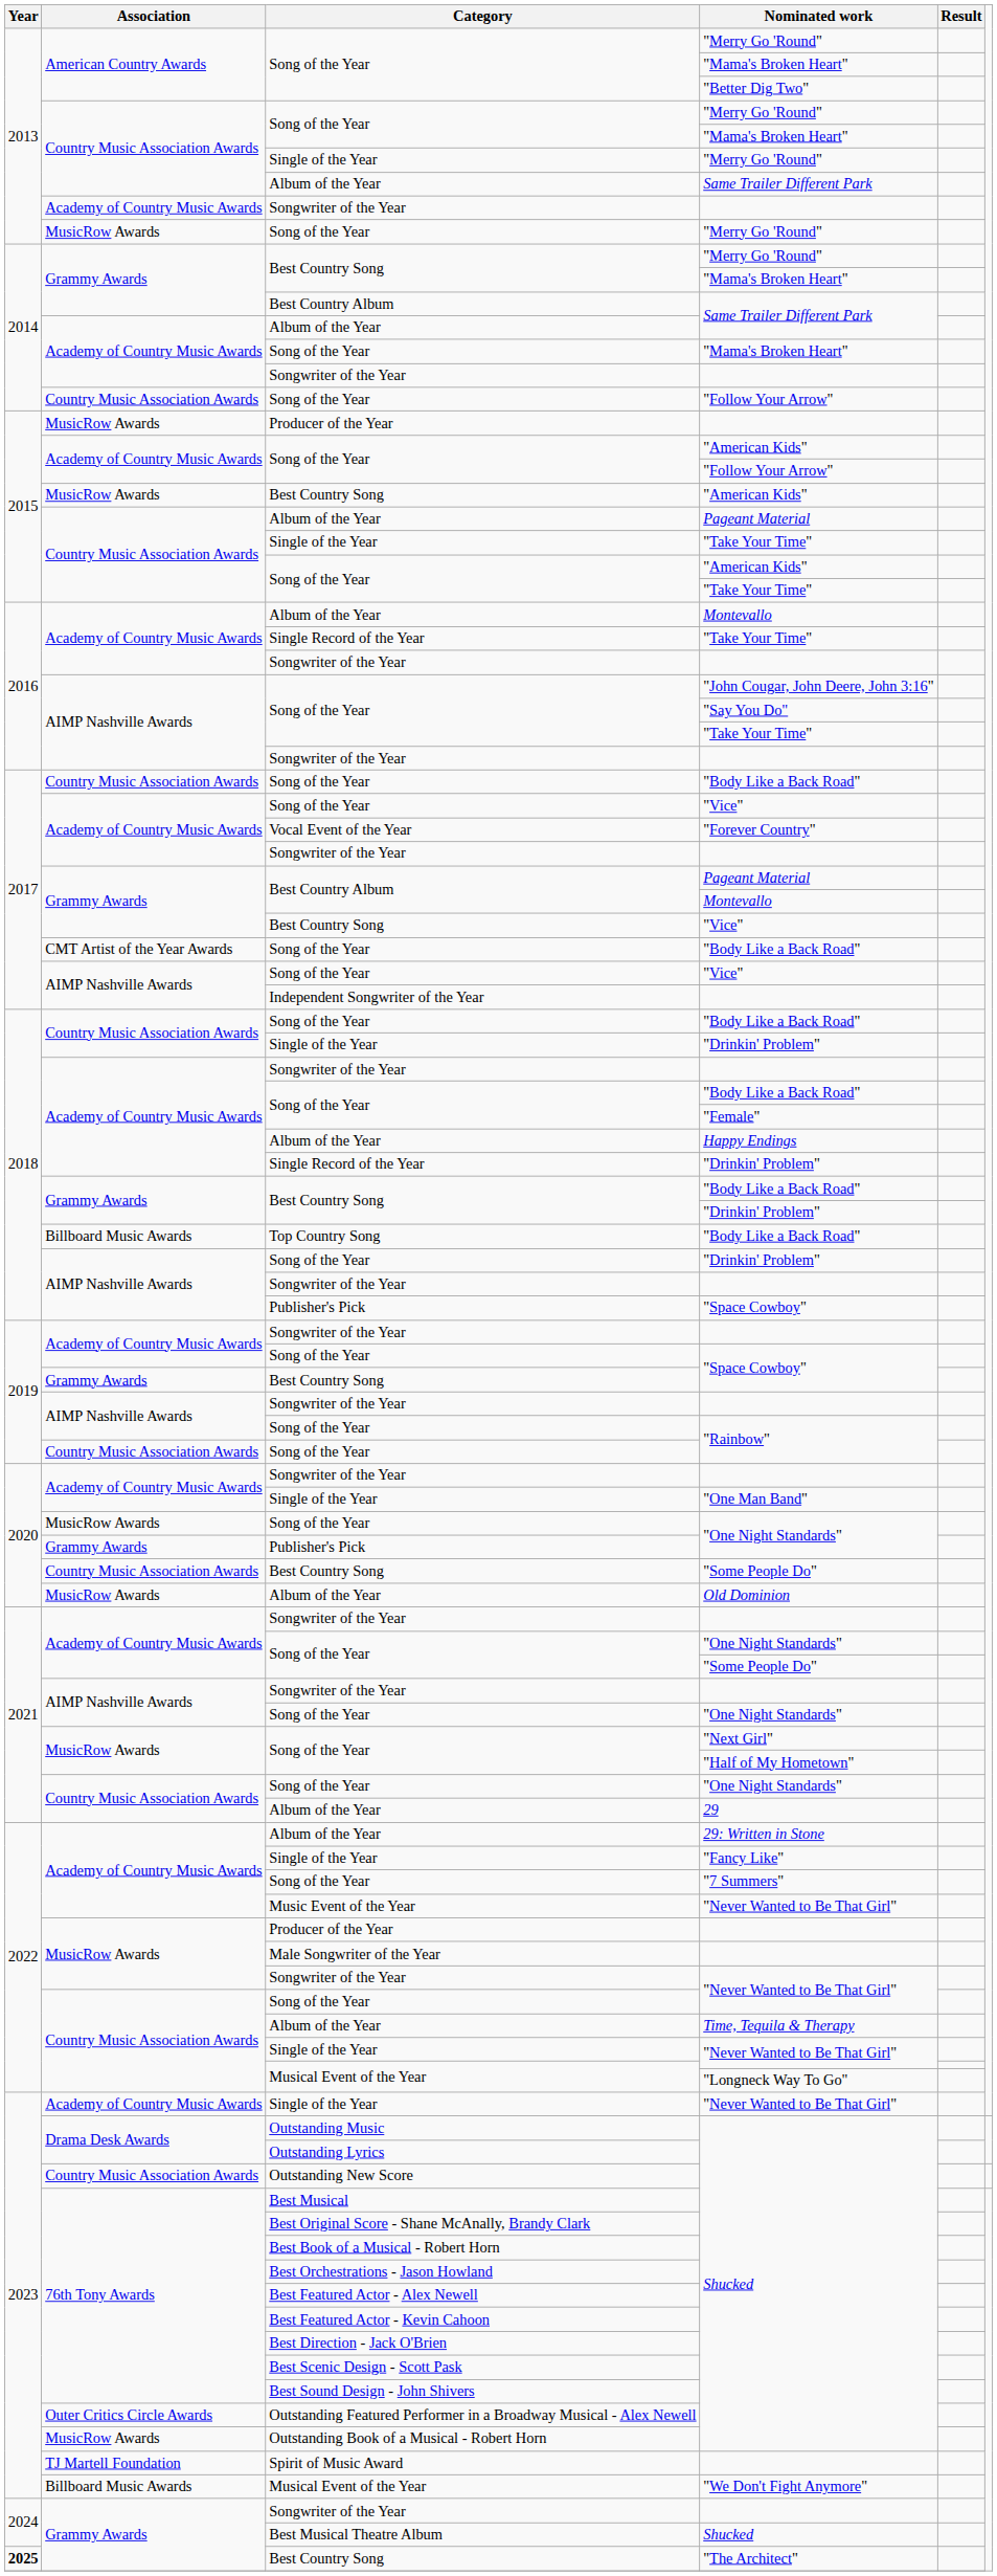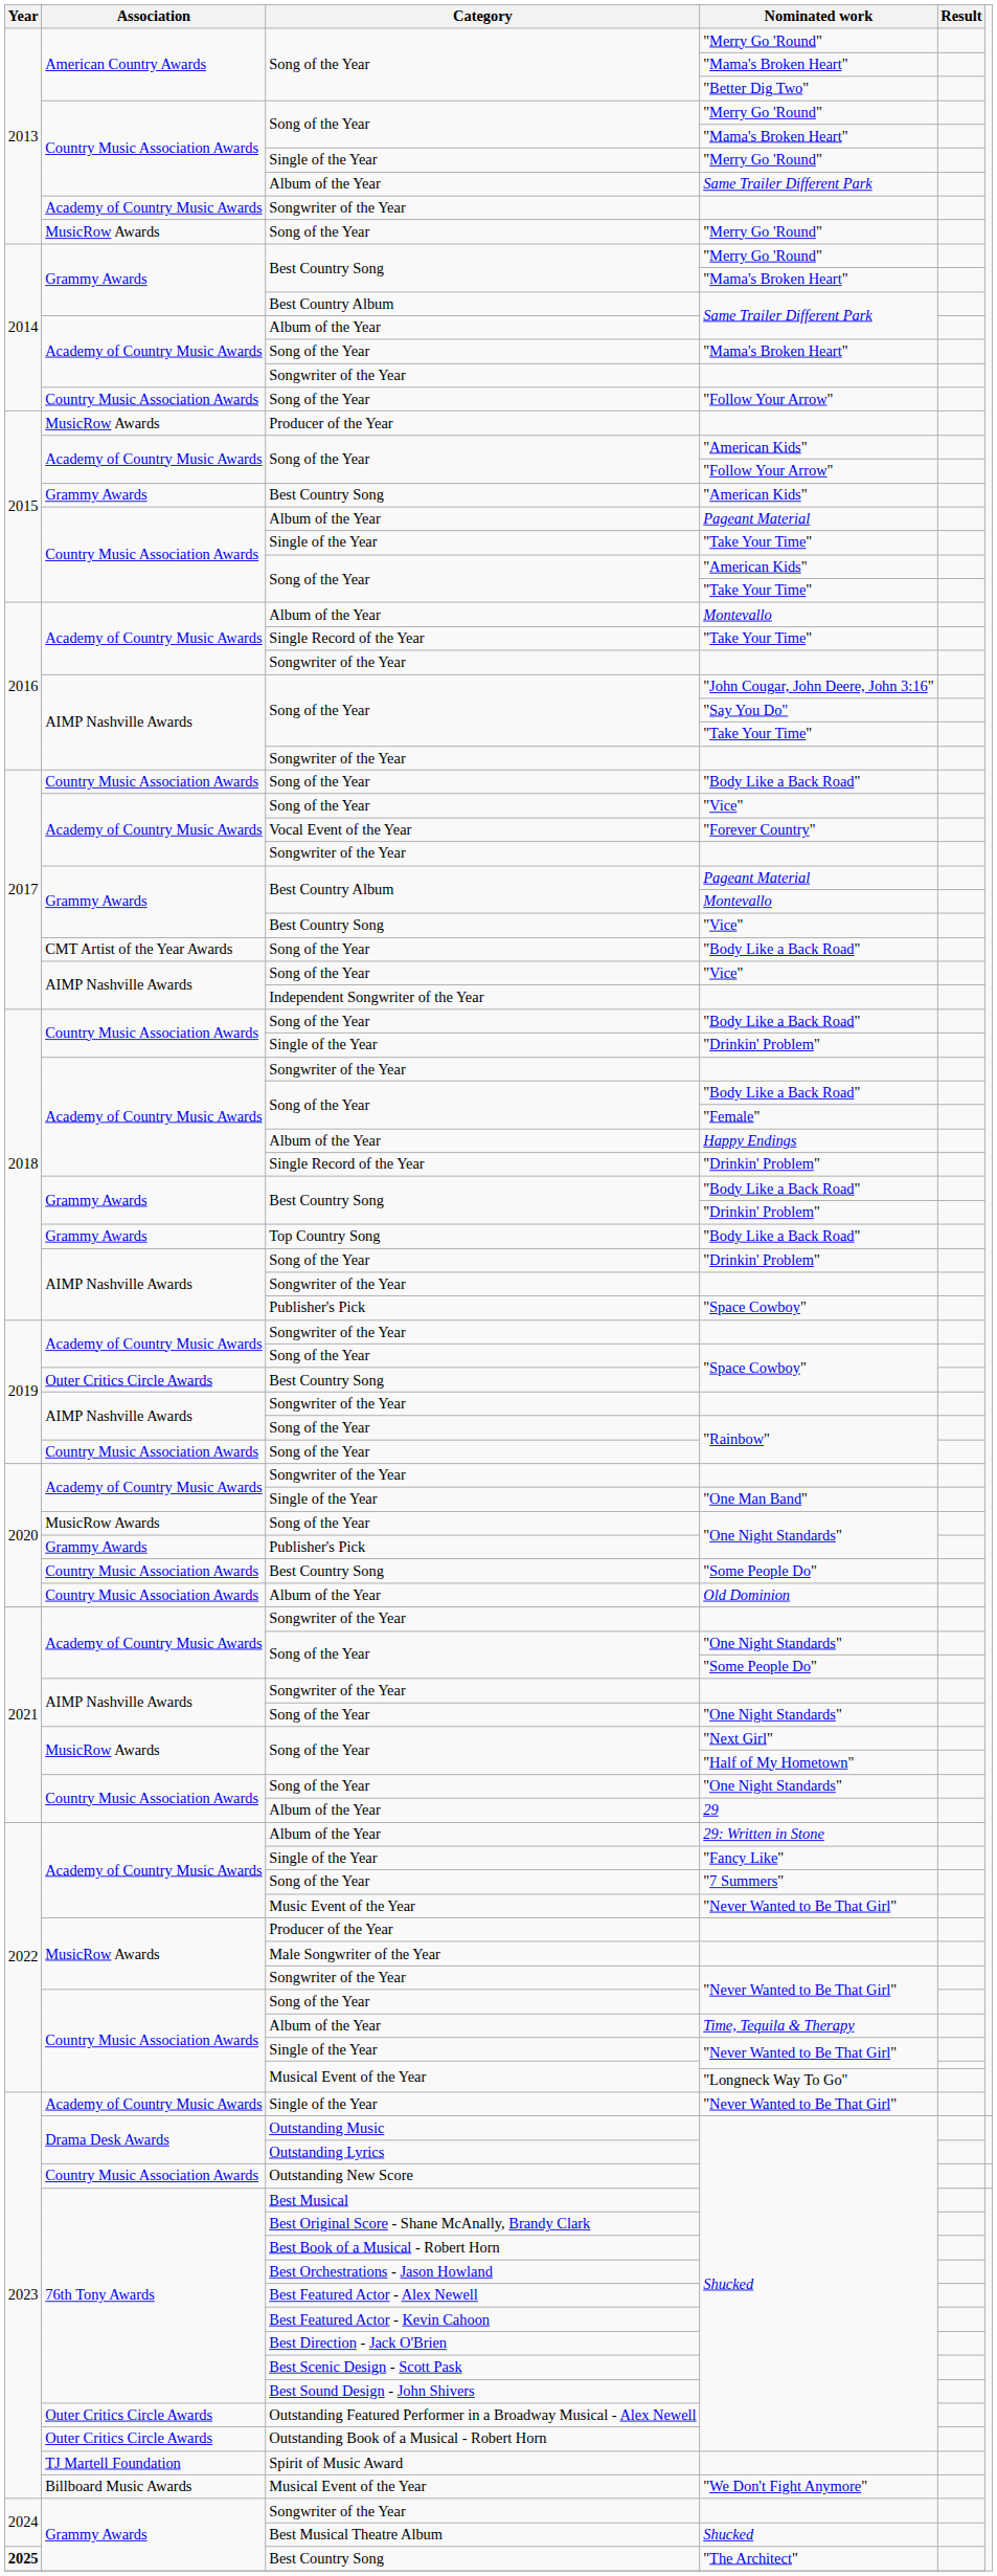 <table class="wikitable">
 <tr>
 <th>Year</th>
 <th>Association</th>
 <th>Category</th>
 <th>Nominated work</th>
 <th>Result</th>
 </tr>
 <tr>
 <td rowspan="9">2013</td>
 <td rowspan="3"><a href='#'>American Country Awards</a></td>
 <td rowspan="3">Song of the Year</td>
 <td>"<a href='#'>Merry Go 'Round</a>"</td>
 <td></td>
 </tr>
 <tr>
 <td>"<a href='#'>Mama's Broken Heart</a>"</td>
 <td></td>
 </tr>
 <tr>
 <td>"<a href='#'>Better Dig Two</a>"</td>
 <td></td>
 </tr>
 <tr>
 <td rowspan="4"><a href='#'>Country Music Association Awards</a></td>
 <td rowspan="2">Song of the Year</td>
 <td>"<a href='#'>Merry Go 'Round</a>"</td>
 <td></td>
 </tr>
 <tr>
 <td>"<a href='#'>Mama's Broken Heart</a>"</td>
 <td></td>
 </tr>
 <tr>
 <td>Single of the Year</td>
 <td>"<a href='#'>Merry Go 'Round</a>"</td>
 <td></td>
 </tr>
 <tr>
 <td>Album of the Year</td>
 <td><em><a href='#'>Same Trailer Different Park</a></em></td>
 <td></td>
 </tr>
 <tr>
 <td><a href='#'>Academy of Country Music Awards</a></td>
 <td>Songwriter of the Year</td>
 <td></td>
 <td></td>
 </tr>
 <tr>
 <td><a href='#'>MusicRow</a> Awards</td>
 <td>Song of the Year</td>
 <td>"<a href='#'>Merry Go 'Round</a>"</td>
 <td></td>
 </tr>
 <tr>
 <td rowspan="7">2014</td>
 <td rowspan="3"><a href='#'>Grammy Awards</a></td>
 <td rowspan="2">Best Country Song</td>
 <td>"<a href='#'>Merry Go 'Round</a>"</td>
 <td></td>
 </tr>
 <tr>
 <td>"<a href='#'>Mama's Broken Heart</a>"</td>
 <td></td>
 </tr>
 <tr>
 <td>Best Country Album</td>
 <td rowspan="2"><em><a href='#'>Same Trailer Different Park</a></em></td>
 <td></td>
 </tr>
 <tr>
 <td rowspan="3"><a href='#'>Academy of Country Music Awards</a></td>
 <td>Album of the Year</td>
 <td></td>
 </tr>
 <tr>
 <td>Song of the Year</td>
 <td>"<a href='#'>Mama's Broken Heart</a>"</td>
 <td></td>
 </tr>
 <tr>
 <td>Songwriter of the Year</td>
 <td></td>
 <td></td>
 </tr>
 <tr>
 <td><a href='#'>Country Music Association Awards</a></td>
 <td>Song of the Year</td>
 <td>"<a href='#'>Follow Your Arrow</a>"</td>
 <td></td>
 </tr>
 <tr>
 <td rowspan="8">2015</td>
 <td><a href='#'>MusicRow</a> Awards</td>
 <td>Producer of the Year</td>
 <td></td>
 <td></td>
 </tr>
 <tr>
 <td rowspan="2"><a href='#'>Academy of Country Music Awards</a></td>
 <td rowspan="2">Song of the Year</td>
 <td>"<a href='#'>American Kids</a>"</td>
 <td></td>
 </tr>
 <tr>
 <td>"<a href='#'>Follow Your Arrow</a>"</td>
 <td></td>
 </tr>
 <tr>
-<td><a href='#'>MusicRow</a> Awards</td>
+<td><a href='#'>Grammy Awards</a></td>
 <td>Best Country Song</td>
 <td>"<a href='#'>American Kids</a>"</td>
 <td></td>
 </tr>
 <tr>
 <td rowspan="4"><a href='#'>Country Music Association Awards</a></td>
 <td>Album of the Year</td>
 <td><em><a href='#'>Pageant Material</a></em></td>
 <td></td>
 </tr>
 <tr>
 <td>Single of the Year</td>
 <td>"<a href='#'>Take Your Time</a>"</td>
 <td></td>
 </tr>
 <tr>
 <td rowspan="2">Song of the Year</td>
 <td>"<a href='#'>American Kids</a>"</td>
 <td></td>
 </tr>
 <tr>
 <td>"<a href='#'>Take Your Time</a>"</td>
 <td></td>
 </tr>
 <tr>
 <td rowspan="7">2016</td>
 <td rowspan="3"><a href='#'>Academy of Country Music Awards</a></td>
 <td>Album of the Year</td>
 <td><em><a href='#'>Montevallo</a></em></td>
 <td></td>
 </tr>
 <tr>
 <td>Single Record of the Year</td>
 <td>"<a href='#'>Take Your Time</a>"</td>
 <td></td>
 </tr>
 <tr>
 <td>Songwriter of the Year</td>
 <td></td>
 <td></td>
 </tr>
 <tr>
 <td rowspan="4">AIMP Nashville Awards</td>
 <td rowspan="3">Song of the Year</td>
 <td>"<a href='#'>John Cougar, John Deere, John 3:16</a>"</td>
 <td></td>
 </tr>
 <tr>
 <td>"<a href='#'>Say You Do"</a></td>
 <td></td>
 </tr>
 <tr>
 <td>"<a href='#'>Take Your Time</a>"</td>
 <td></td>
 </tr>
 <tr>
 <td>Songwriter of the Year</td>
 <td></td>
 <td></td>
 </tr>
 <tr>
 <td rowspan="10">2017</td>
 <td><a href='#'>Country Music Association Awards</a></td>
 <td>Song of the Year</td>
 <td>"<a href='#'>Body Like a Back Road</a>"</td>
 <td></td>
 </tr>
 <tr>
 <td rowspan="3"><a href='#'>Academy of Country Music Awards</a></td>
 <td>Song of the Year</td>
 <td>"<a href='#'>Vice</a>"</td>
 <td></td>
 </tr>
 <tr>
 <td>Vocal Event of the Year</td>
 <td>"<a href='#'>Forever Country</a>"</td>
 <td></td>
 </tr>
 <tr>
 <td>Songwriter of the Year</td>
 <td></td>
 <td></td>
 </tr>
 <tr>
 <td rowspan="3"><a href='#'>Grammy Awards</a></td>
 <td rowspan="2">Best Country Album</td>
 <td><em><a href='#'>Pageant Material</a></em></td>
 <td></td>
 </tr>
 <tr>
 <td><em><a href='#'>Montevallo</a></em></td>
 <td></td>
 </tr>
 <tr>
 <td>Best Country Song</td>
 <td>"<a href='#'>Vice</a>"</td>
 <td></td>
 </tr>
 <tr>
 <td>CMT Artist of the Year Awards</td>
 <td>Song of the Year</td>
 <td>"<a href='#'>Body Like a Back Road</a>"</td>
 <td></td>
 </tr>
 <tr>
 <td rowspan="2">AIMP Nashville Awards</td>
 <td>Song of the Year</td>
 <td>"<a href='#'>Vice</a>"</td>
 <td></td>
 </tr>
 <tr>
 <td>Independent Songwriter of the Year</td>
 <td></td>
 <td></td>
 </tr>
 <tr>
 <td rowspan="13">2018</td>
 <td rowspan="2"><a href='#'>Country Music Association Awards</a></td>
 <td>Song of the Year</td>
 <td>"<a href='#'>Body Like a Back Road</a>"</td>
 <td></td>
 </tr>
 <tr>
 <td>Single of the Year</td>
 <td>"<a href='#'>Drinkin' Problem</a>"</td>
 <td></td>
 </tr>
 <tr>
 <td rowspan="5"><a href='#'>Academy of Country Music Awards</a></td>
 <td>Songwriter of the Year</td>
 <td></td>
 <td></td>
 </tr>
 <tr>
 <td rowspan="2">Song of the Year</td>
 <td>"<a href='#'>Body Like a Back Road</a>"</td>
 <td></td>
 </tr>
 <tr>
 <td>"<a href='#'>Female</a>"</td>
 <td></td>
 </tr>
 <tr>
 <td>Album of the Year</td>
 <td><em><a href='#'>Happy Endings</a></em></td>
 <td></td>
 </tr>
 <tr>
 <td>Single Record of the Year</td>
 <td>"<a href='#'>Drinkin' Problem</a>"</td>
 <td></td>
 </tr>
 <tr>
 <td rowspan="2"><a href='#'>Grammy Awards</a></td>
 <td rowspan="2">Best Country Song</td>
 <td>"<a href='#'>Body Like a Back Road</a>"</td>
 <td></td>
 </tr>
 <tr>
 <td>"<a href='#'>Drinkin' Problem</a>"</td>
 <td></td>
 </tr>
 <tr>
-<td>Billboard Music Awards</td>
+<td><a href='#'>Grammy Awards</a></td>
 <td>Top Country Song</td>
 <td>"<a href='#'>Body Like a Back Road</a>"</td>
 <td></td>
 </tr>
 <tr>
 <td rowspan="3">AIMP Nashville Awards</td>
 <td>Song of the Year</td>
 <td>"<a href='#'>Drinkin' Problem</a>"</td>
 <td></td>
 </tr>
 <tr>
 <td>Songwriter of the Year</td>
 <td></td>
 <td></td>
 </tr>
 <tr>
 <td>Publisher's Pick</td>
 <td>"<a href='#'>Space Cowboy</a>"</td>
 <td></td>
 </tr>
 <tr>
 <td rowspan="6">2019</td>
 <td rowspan="2"><a href='#'>Academy of Country Music Awards</a></td>
 <td>Songwriter of the Year</td>
 <td></td>
 <td></td>
 </tr>
 <tr>
 <td>Song of the Year</td>
 <td rowspan="2">"<a href='#'>Space Cowboy</a>"</td>
 <td></td>
 </tr>
 <tr>
-<td><a href='#'>Grammy Awards</a></td>
+<td><a href='#'>Outer Critics Circle Awards</a></td>
 <td>Best Country Song</td>
 <td></td>
 </tr>
 <tr>
 <td rowspan="2">AIMP Nashville Awards</td>
 <td>Songwriter of the Year</td>
 <td></td>
 <td></td>
 </tr>
 <tr>
 <td>Song of the Year</td>
 <td rowspan="2">"<a href='#'>Rainbow</a>"</td>
 <td></td>
 </tr>
 <tr>
 <td><a href='#'>Country Music Association Awards</a></td>
 <td>Song of the Year</td>
 <td></td>
 </tr>
 <tr>
 <td rowspan="6">2020</td>
 <td rowspan="2"><a href='#'>Academy of Country Music Awards</a></td>
 <td>Songwriter of the Year</td>
 <td></td>
 <td></td>
 </tr>
 <tr>
 <td>Single of the Year</td>
 <td>"<a href='#'>One Man Band</a>"</td>
 <td></td>
 </tr>
 <tr>
 <td>MusicRow Awards</td>
 <td>Song of the Year</td>
 <td rowspan="2">"<a href='#'>One Night Standards</a>"</td>
 <td></td>
 </tr>
 <tr>
 <td><a href='#'>Grammy Awards</a></td>
 <td>Publisher's Pick</td>
 <td></td>
 </tr>
 <tr>
 <td><a href='#'>Country Music Association Awards</a></td>
 <td>Best Country Song</td>
 <td>"<a href='#'>Some People Do</a>"</td>
 <td></td>
 </tr>
 <tr>
-<td><a href='#'>MusicRow</a> Awards</td>
+<td><a href='#'>Country Music Association Awards</a></td>
 <td>Album of the Year</td>
 <td><em><a href='#'>Old Dominion</a></em></td>
 <td></td>
 </tr>
 <tr>
 <td rowspan="9">2021</td>
 <td rowspan="3"><a href='#'>Academy of Country Music Awards</a></td>
 <td>Songwriter of the Year</td>
 <td></td>
 <td></td>
 </tr>
 <tr>
 <td rowspan="2">Song of the Year</td>
 <td>"<a href='#'>One Night Standards</a>"</td>
 <td></td>
 </tr>
 <tr>
 <td>"<a href='#'>Some People Do</a>"</td>
 <td></td>
 </tr>
 <tr>
 <td rowspan="2">AIMP Nashville Awards</td>
 <td>Songwriter of the Year</td>
 <td></td>
 <td></td>
 </tr>
 <tr>
 <td>Song of the Year</td>
 <td>"<a href='#'>One Night Standards</a>"</td>
 <td></td>
 </tr>
 <tr>
 <td rowspan="2"><a href='#'>MusicRow</a> Awards</td>
 <td rowspan="2">Song of the Year</td>
 <td>"<a href='#'>Next Girl</a>"</td>
 <td></td>
 </tr>
 <tr>
 <td>"<a href='#'>Half of My Hometown</a>"</td>
 <td></td>
 </tr>
 <tr>
 <td rowspan="2"><a href='#'>Country Music Association Awards</a></td>
 <td>Song of the Year</td>
 <td>"<a href='#'>One Night Standards</a>"</td>
 <td></td>
 </tr>
 <tr>
 <td>Album of the Year</td>
 <td><em><a href='#'>29</a></em></td>
 <td></td>
 </tr>
 <tr>
 <td rowspan="12">2022</td>
 <td rowspan="4"><a href='#'>Academy of Country Music Awards</a></td>
 <td>Album of the Year</td>
 <td><em><a href='#'>29: Written in Stone</a></em></td>
 <td></td>
 </tr>
 <tr>
 <td>Single of the Year</td>
 <td>"<a href='#'>Fancy Like</a>"</td>
 <td></td>
 </tr>
 <tr>
 <td>Song of the Year</td>
 <td>"<a href='#'>7 Summers</a>"</td>
 <td></td>
 </tr>
 <tr>
 <td>Music Event of the Year</td>
 <td>"<a href='#'>Never Wanted to Be That Girl</a>"</td>
 <td></td>
 </tr>
 <tr>
 <td rowspan="3"><a href='#'>MusicRow</a> Awards</td>
 <td>Producer of the Year</td>
 <td></td>
 <td></td>
 </tr>
 <tr>
 <td>Male Songwriter of the Year</td>
 <td></td>
 <td></td>
 </tr>
 <tr>
 <td>Songwriter of the Year</td>
 <td rowspan="2">"<a href='#'>Never Wanted to Be That Girl</a>"</td>
 <td></td>
 </tr>
 <tr>
 <td rowspan="5"><a href='#'>Country Music Association Awards</a></td>
 <td>Song of the Year</td>
 <td></td>
 </tr>
 <tr>
 <td>Album of the Year</td>
 <td><em><a href='#'>Time, Tequila & Therapy</a></em></td>
 <td></td>
 </tr>
 <tr>
 <td>Single of the Year</td>
 <td rowspan="2">"<a href='#'>Never Wanted to Be That Girl</a>"</td>
 <td></td>
 </tr>
 <tr>
 <td rowspan="2">Musical Event of the Year</td>
 <td></td>
 </tr>
 <tr>
 <td>"Longneck Way To Go"</td>
 <td></td>
 </tr>
 <tr>
 <td rowspan=17>2023</td>
 <td><a href='#'>Academy of Country Music Awards</a></td>
 <td>Single of the Year</td>
 <td>"<a href='#'>Never Wanted to Be That Girl</a>"</td>
 <td></td>
 </tr>
 <tr>
 <td rowspan=2><a href='#'>Drama Desk Awards</a></td>
 <td><a href='#'>Outstanding Music</a></td>
 <td rowspan=14><em><a href='#'>Shucked</a></em></td>
 <td></td>
 <td rowspan=2></td>
 </tr>
 <tr>
 <td><a href='#'>Outstanding Lyrics</a></td>
 <td></td>
 </tr>
 <tr>
 <td><a href='#'>Country Music Association Awards</a></td>
 <td>Outstanding New Score</td>
 <td></td>
 <td></td>
 </tr>
 <tr>
 <td rowspan="9"><a href='#'>76th Tony Awards</a></td>
 <td><a href='#'>Best Musical</a></td>
 <td></td>
 </tr>
 <tr>
 <td><a href='#'>Best Original Score</a> - Shane McAnally, <a href='#'>Brandy Clark</a></td>
 <td></td>
 </tr>
 <tr>
 <td><a href='#'>Best Book of a Musical</a> - Robert Horn</td>
 <td></td>
 </tr>
 <tr>
 <td><a href='#'>Best Orchestrations</a> - <a href='#'>Jason Howland</a></td>
 <td></td>
 </tr>
 <tr>
 <td><a href='#'>Best Featured Actor</a> - <a href='#'>Alex Newell</a></td>
 <td></td>
 </tr>
 <tr>
 <td><a href='#'>Best Featured Actor</a> - <a href='#'>Kevin Cahoon</a></td>
 <td></td>
 </tr>
 <tr>
 <td><a href='#'>Best Direction</a> - <a href='#'>Jack O'Brien</a></td>
 <td></td>
 </tr>
 <tr>
 <td><a href='#'>Best Scenic Design</a> - <a href='#'>Scott Pask</a></td>
 <td></td>
 </tr>
 <tr>
 <td><a href='#'>Best Sound Design</a> - <a href='#'>John Shivers</a></td>
 <td></td>
 </tr>
 <tr>
 <td><a href='#'>Outer Critics Circle Awards</a></td>
 <td>Outstanding Featured Performer in a Broadway Musical - <a href='#'>Alex Newell</a></td>
 <td></td>
 </tr>
 <tr>
-<td><a href='#'>MusicRow</a> Awards</td>
+<td><a href='#'>Outer Critics Circle Awards</a></td>
 <td>Outstanding Book of a Musical - Robert Horn</td>
 <td></td>
 </tr>
 <tr>
 <td><a href='#'>TJ Martell Foundation</a></td>
 <td>Spirit of Music Award</td>
 <td></td>
 <td></td>
 </tr>
 <tr>
 <td>Billboard Music Awards</td>
 <td>Musical Event of the Year</td>
 <td>"<a href='#'>We Don't Fight Anymore</a>"</td>
 <td></td>
 </tr>
 <tr>
 <td rowspan=2>2024</td>
 <td rowspan="3"><a href='#'>Grammy Awards</a></td>
 <td>Songwriter of the Year</td>
 <td></td>
 <td></td>
 </tr>
 <tr>
 <td>Best Musical Theatre Album</td>
 <td><em><a href='#'>Shucked</a></em></td>
 <td></td>
 </tr>
 <tr>
 <td><strong>2025</strong></td>
 <td>Best Country Song</td>
 <td>"<a href='#'>The Architect</a>"</td>
 <td></td>
 </tr>
 <tr>
 </tr>
 </table>
